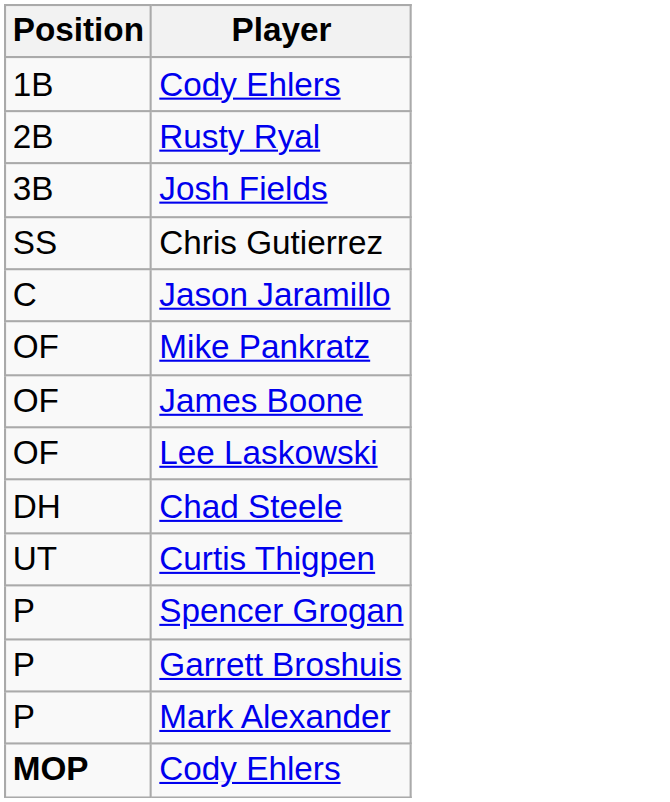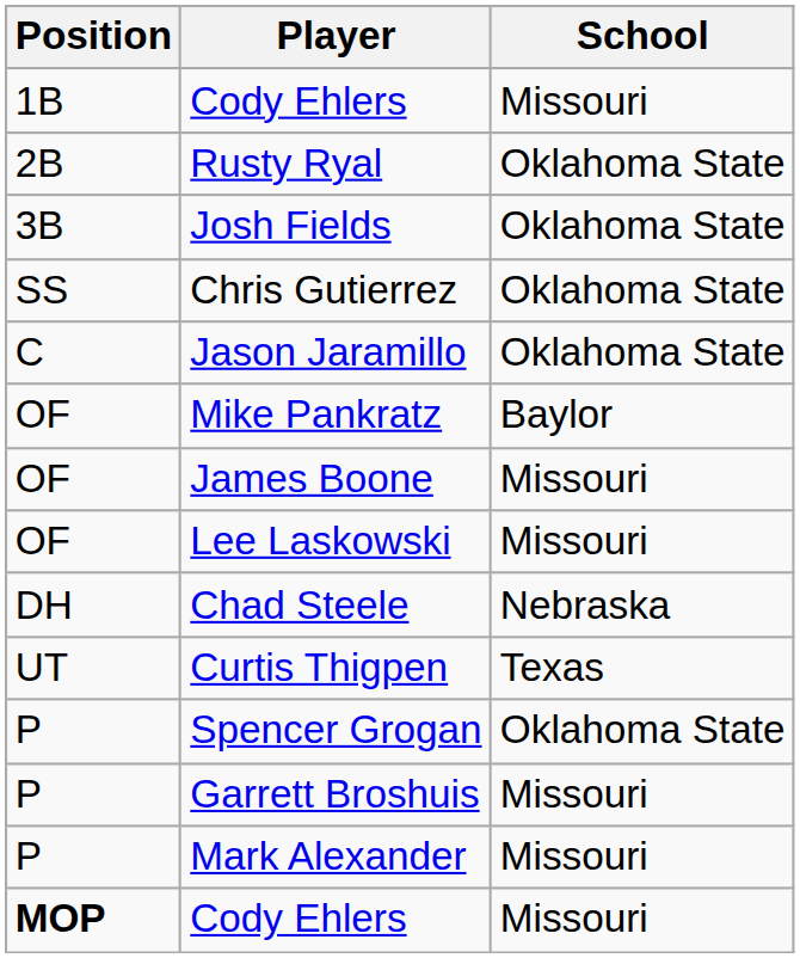 <table class="wikitable">
 <tr>
 <th>Position</th>
 <th>Player</th>
+<th>School</th>
 </tr>
 <tr>
 <td>1B</td>
 <td><a href='#'>Cody Ehlers</a></td>
+<td>Missouri</td>
 </tr>
 <tr>
 <td>2B</td>
 <td><a href='#'>Rusty Ryal</a></td>
+<td>Oklahoma State</td>
 </tr>
 <tr>
 <td>3B</td>
 <td><a href='#'>Josh Fields</a></td>
+<td>Oklahoma State</td>
 </tr>
 <tr>
 <td>SS</td>
 <td>Chris Gutierrez</td>
+<td>Oklahoma State</td>
 </tr>
 <tr>
 <td>C</td>
 <td><a href='#'>Jason Jaramillo</a></td>
+<td>Oklahoma State</td>
 </tr>
 <tr>
 <td>OF</td>
 <td><a href='#'>Mike Pankratz</a></td>
+<td>Baylor</td>
 </tr>
 <tr>
 <td>OF</td>
 <td><a href='#'>James Boone</a></td>
+<td>Missouri</td>
 </tr>
 <tr>
 <td>OF</td>
 <td><a href='#'>Lee Laskowski</a></td>
+<td>Missouri</td>
 </tr>
 <tr>
 <td>DH</td>
 <td><a href='#'>Chad Steele</a></td>
+<td>Nebraska</td>
 </tr>
 <tr>
 <td>UT</td>
 <td><a href='#'>Curtis Thigpen</a></td>
+<td>Texas</td>
 </tr>
 <tr>
 <td>P</td>
 <td><a href='#'>Spencer Grogan</a></td>
+<td>Oklahoma State</td>
 </tr>
 <tr>
 <td>P</td>
 <td><a href='#'>Garrett Broshuis</a></td>
+<td>Missouri</td>
 </tr>
 <tr>
 <td>P</td>
 <td><a href='#'>Mark Alexander</a></td>
+<td>Missouri</td>
 </tr>
 <tr>
 <td><strong>MOP</strong></td>
 <td><a href='#'>Cody Ehlers</a></td>
+<td>Missouri</td>
 </tr>
 </table>
